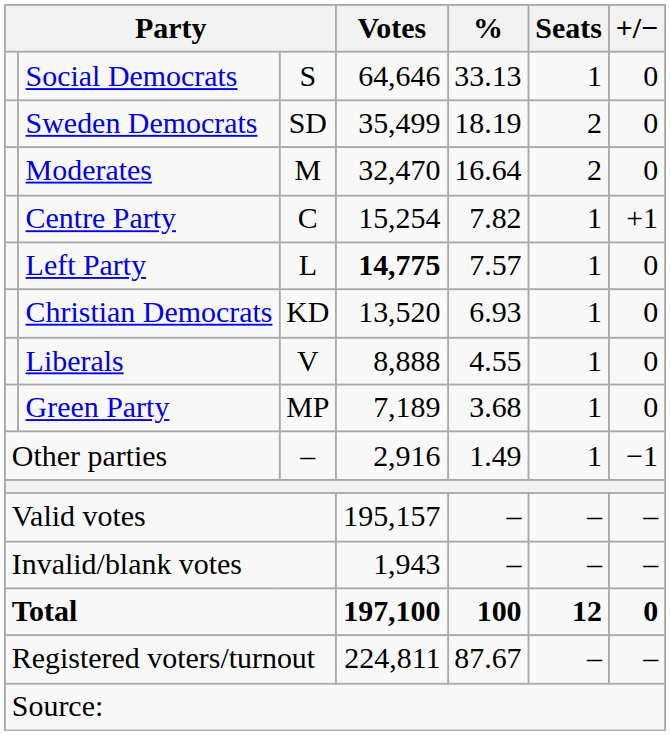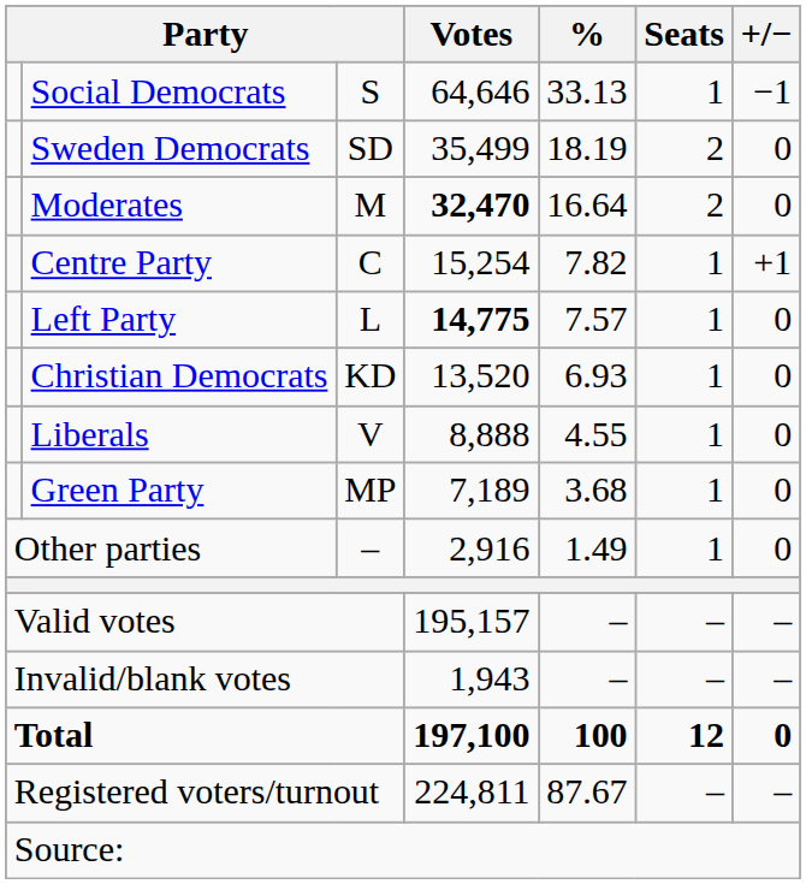 <table class=wikitable style=text-align:right>
 <tr>
 <th colspan=3>Party</th>
 <th>Votes</th>
 <th>%</th>
 <th>Seats</th>
 <th>+/−</th>
 </tr>
 <tr>
 <td bgcolor=></td>
 <td align=left><a href='#'>Social Democrats</a></td>
 <td align=center>S</td>
 <td>64,646</td>
 <td>33.13</td>
 <td>1</td>
-<td>0</td>
+<td>−1</td>
 </tr>
 <tr>
 <td bgcolor=></td>
 <td align=left><a href='#'>Sweden Democrats</a></td>
 <td align=center>SD</td>
 <td>35,499</td>
 <td>18.19</td>
 <td>2</td>
 <td>0</td>
 </tr>
 <tr>
 <td bgcolor=></td>
 <td align=left><a href='#'>Moderates</a></td>
 <td align=center>M</td>
-<td>32,470</td>
+<td><strong>32,470</strong></td>
 <td>16.64</td>
 <td>2</td>
 <td>0</td>
 </tr>
 <tr>
 <td bgcolor=></td>
 <td align=left><a href='#'>Centre Party</a></td>
 <td align=center>C</td>
 <td>15,254</td>
 <td>7.82</td>
 <td>1</td>
 <td>+1</td>
 </tr>
 <tr>
 <td bgcolor=></td>
 <td align=left><a href='#'>Left Party</a></td>
 <td align=center>L</td>
 <td><strong>14,775</strong></td>
 <td>7.57</td>
 <td>1</td>
 <td>0</td>
 </tr>
 <tr>
 <td bgcolor=></td>
 <td align=left><a href='#'>Christian Democrats</a></td>
 <td align=center>KD</td>
 <td>13,520</td>
 <td>6.93</td>
 <td>1</td>
 <td>0</td>
 </tr>
 <tr>
 <td bgcolor=></td>
 <td align=left><a href='#'>Liberals</a></td>
 <td align=center>V</td>
 <td>8,888</td>
 <td>4.55</td>
 <td>1</td>
 <td>0</td>
 </tr>
 <tr>
 <td bgcolor=></td>
 <td align=left><a href='#'>Green Party</a></td>
 <td align=center>MP</td>
 <td>7,189</td>
 <td>3.68</td>
 <td>1</td>
 <td>0</td>
 </tr>
 <tr>
 <td align=left colspan=2>Other parties</td>
 <td align=center>–</td>
 <td>2,916</td>
 <td>1.49</td>
 <td>1</td>
-<td>−1</td>
+<td>0</td>
 </tr>
 <tr>
 <th colspan=7></th>
 </tr>
 <tr>
 <td align=left colspan=3>Valid votes</td>
 <td>195,157</td>
 <td>–</td>
 <td>–</td>
 <td>–</td>
 </tr>
 <tr>
 <td align=left colspan=3>Invalid/blank votes</td>
 <td>1,943</td>
 <td>–</td>
 <td>–</td>
 <td>–</td>
 </tr>
 <tr>
 <td align=left colspan=3><strong>Total</strong></td>
 <td><strong>197,100</strong></td>
 <td><strong>100</strong></td>
 <td><strong>12</strong></td>
 <td><strong>0</strong></td>
 </tr>
 <tr>
 <td align=left colspan=3>Registered voters/turnout</td>
 <td>224,811</td>
 <td>87.67</td>
 <td>–</td>
 <td>–</td>
 </tr>
 <tr>
 <td colspan=7 align=left>Source: </td>
 </tr>
 </table>
